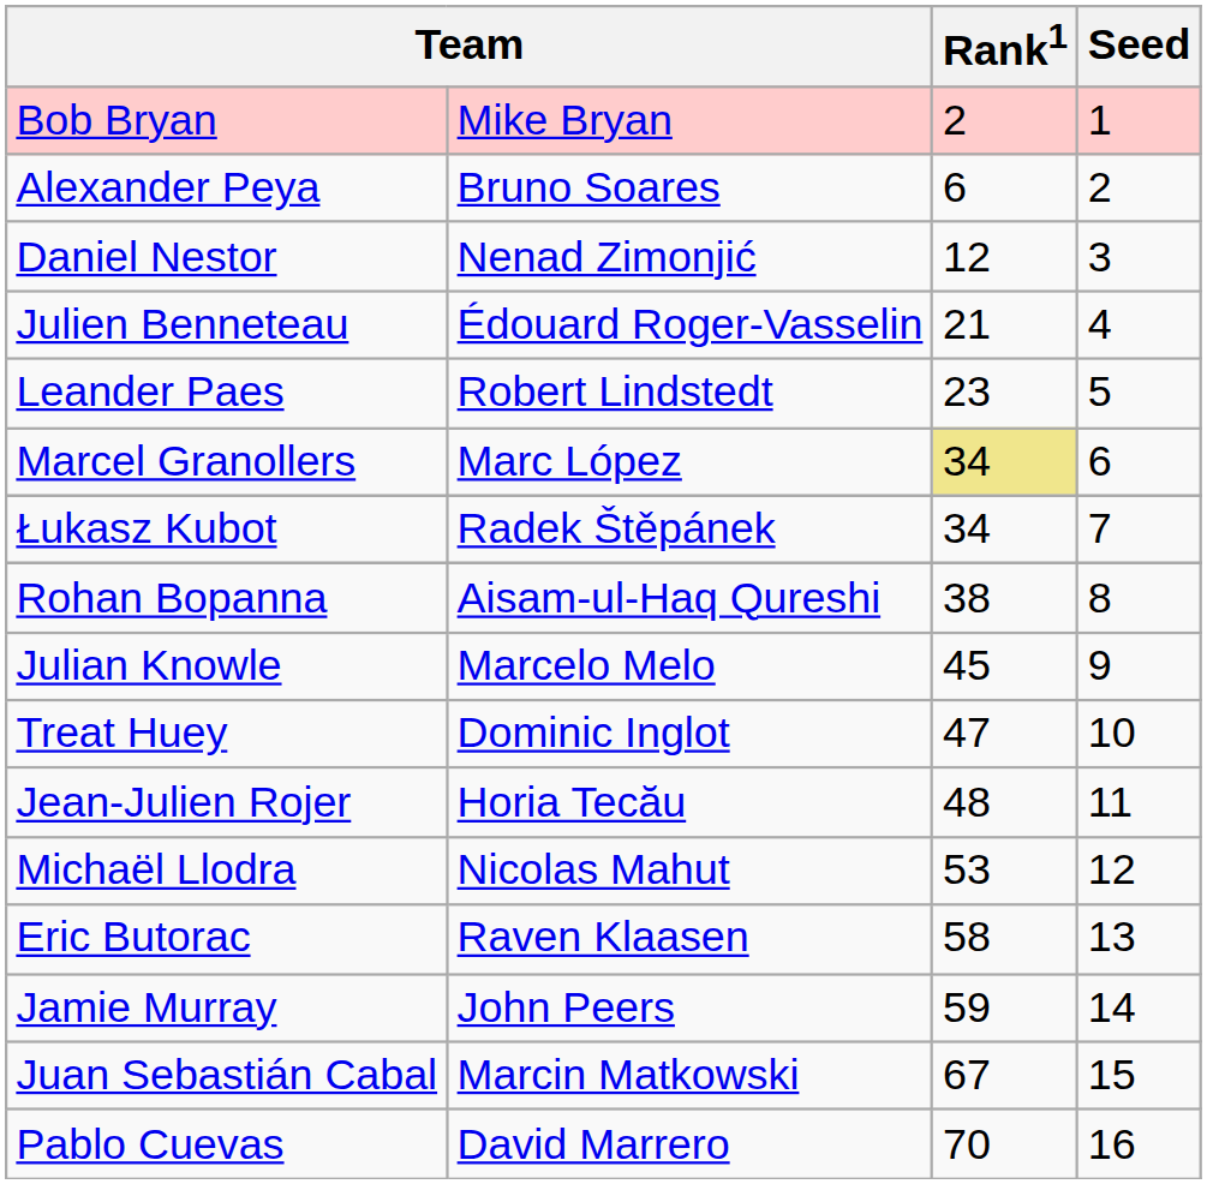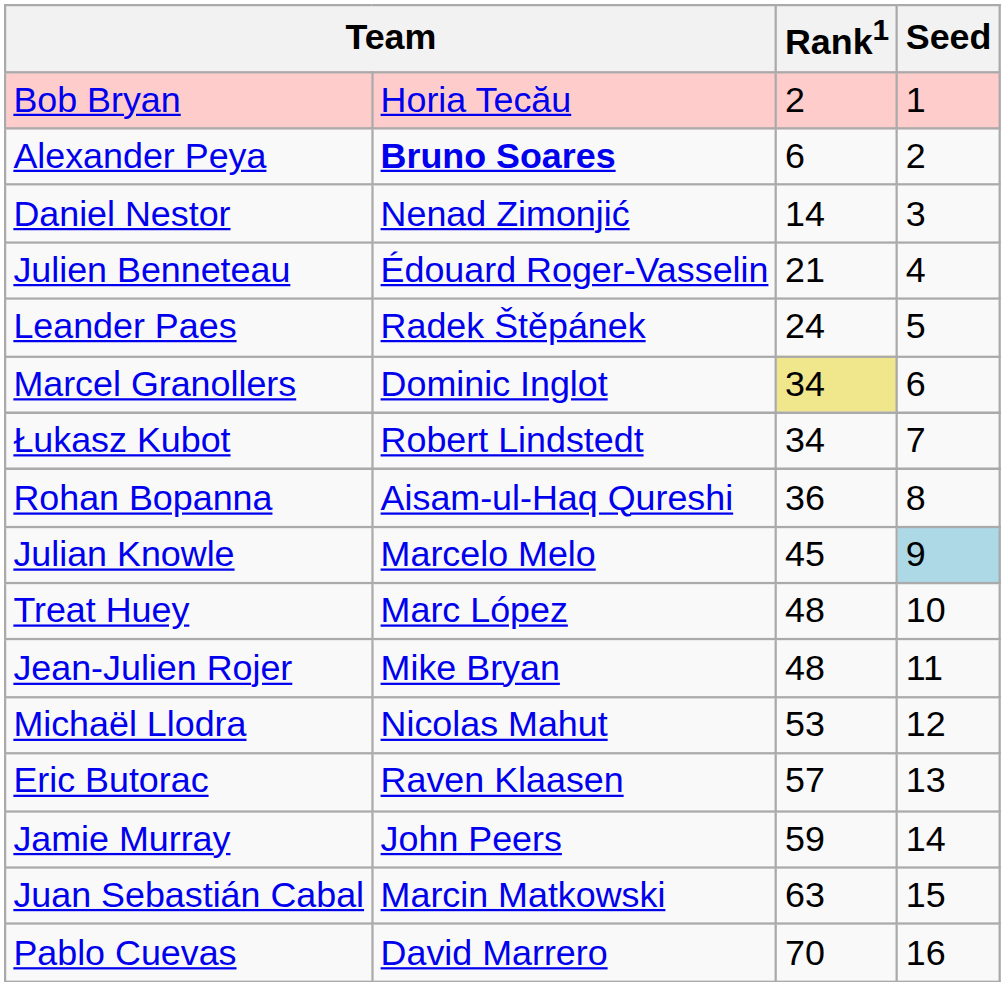 <table class="wikitable">
 <tr>
 <th width="325" colspan=2>Team</th>
 <th>Rank<sup>1</sup></th>
 <th>Seed</th>
 </tr>
 <tr style="background:#fcc;">
 <td> <a href='#'>Bob Bryan</a></td>
-<td> <a href='#'>Mike Bryan</a></td>
+<td> <a href='#'>Horia Tecău</a></td>
 <td>2</td>
 <td>1</td>
 </tr>
 <tr>
 <td> <a href='#'>Alexander Peya</a></td>
-<td> <a href='#'>Bruno Soares</a></td>
+<td><strong> <a href='#'>Bruno Soares</a></strong></td>
 <td>6</td>
 <td>2</td>
 </tr>
 <tr>
 <td> <a href='#'>Daniel Nestor</a></td>
 <td> <a href='#'>Nenad Zimonjić</a></td>
-<td>12</td>
+<td>14</td>
 <td>3</td>
 </tr>
 <tr>
 <td> <a href='#'>Julien Benneteau</a></td>
 <td> <a href='#'>Édouard Roger-Vasselin</a></td>
 <td>21</td>
 <td>4</td>
 </tr>
 <tr>
 <td> <a href='#'>Leander Paes</a></td>
-<td> <a href='#'>Robert Lindstedt</a></td>
-<td>23</td>
+<td> <a href='#'>Radek Štěpánek</a></td>
+<td>24</td>
 <td>5</td>
 </tr>
 <tr>
 <td> <a href='#'>Marcel Granollers</a></td>
-<td> <a href='#'>Marc López</a></td>
+<td> <a href='#'>Dominic Inglot</a></td>
 <td style="background: khaki;">34</td>
 <td>6</td>
 </tr>
 <tr>
 </tr>
 <tr>
 <td> <a href='#'>Łukasz Kubot</a></td>
-<td> <a href='#'>Radek Štěpánek</a></td>
+<td> <a href='#'>Robert Lindstedt</a></td>
 <td>34</td>
 <td>7</td>
 </tr>
 <tr>
 </tr>
 <tr>
 <td> <a href='#'>Rohan Bopanna</a></td>
 <td> <a href='#'>Aisam-ul-Haq Qureshi</a></td>
-<td>38</td>
+<td>36</td>
 <td>8</td>
 </tr>
 <tr>
 <td> <a href='#'>Julian Knowle</a></td>
 <td> <a href='#'>Marcelo Melo</a></td>
 <td>45</td>
-<td>9</td>
+<td style="background: lightblue;">9</td>
 </tr>
 <tr>
 <td> <a href='#'>Treat Huey</a></td>
-<td> <a href='#'>Dominic Inglot</a></td>
-<td>47</td>
+<td> <a href='#'>Marc López</a></td>
+<td>48</td>
 <td>10</td>
 </tr>
 <tr>
 <td> <a href='#'>Jean-Julien Rojer</a></td>
-<td> <a href='#'>Horia Tecău</a></td>
+<td> <a href='#'>Mike Bryan</a></td>
 <td>48</td>
 <td>11</td>
 </tr>
 <tr>
 <td> <a href='#'>Michaël Llodra</a></td>
 <td> <a href='#'>Nicolas Mahut</a></td>
 <td>53</td>
 <td>12</td>
 </tr>
 <tr>
 <td> <a href='#'>Eric Butorac</a></td>
 <td> <a href='#'>Raven Klaasen</a></td>
-<td>58</td>
+<td>57</td>
 <td>13</td>
 </tr>
 <tr>
 <td> <a href='#'>Jamie Murray</a></td>
 <td> <a href='#'>John Peers</a></td>
 <td>59</td>
 <td>14</td>
 </tr>
 <tr>
 <td> <a href='#'>Juan Sebastián Cabal</a></td>
 <td> <a href='#'>Marcin Matkowski</a></td>
-<td>67</td>
+<td>63</td>
 <td>15</td>
 </tr>
 <tr>
 <td> <a href='#'>Pablo Cuevas</a></td>
 <td> <a href='#'>David Marrero</a></td>
 <td>70</td>
 <td>16</td>
 </tr>
 </table>
